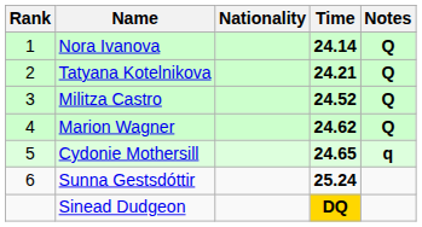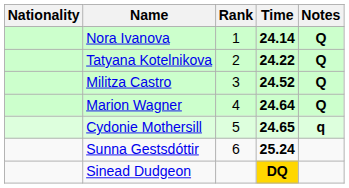 <table class="wikitable sortable" style="text-align:center">
 <tr>
+<th>Nationality</th>
+<th>Name</th>
 <th>Rank</th>
-<th>Name</th>
-<th>Nationality</th>
 <th>Time</th>
 <th>Notes</th>
 </tr>
 <tr bgcolor=ccffcc>
+<td align=left></td>
+<td align=left><a href='#'>Nora Ivanova</a></td>
 <td>1</td>
-<td align=left><a href='#'>Nora Ivanova</a></td>
-<td align=left></td>
 <td><strong>24.14</strong></td>
 <td><strong>Q</strong></td>
 </tr>
 <tr bgcolor=ccffcc>
+<td align=left></td>
+<td align=left><a href='#'>Tatyana Kotelnikova</a></td>
 <td>2</td>
-<td align=left><a href='#'>Tatyana Kotelnikova</a></td>
-<td align=left></td>
-<td><strong>24.21</strong></td>
+<td><strong>24.22</strong></td>
 <td><strong>Q</strong></td>
 </tr>
 <tr bgcolor=ccffcc>
+<td align=left></td>
+<td align=left><a href='#'>Militza Castro</a></td>
 <td>3</td>
-<td align=left><a href='#'>Militza Castro</a></td>
-<td align=left></td>
 <td><strong>24.52</strong></td>
 <td><strong>Q</strong></td>
 </tr>
 <tr bgcolor=ccffcc>
+<td align=left></td>
+<td align=left><a href='#'>Marion Wagner</a></td>
 <td>4</td>
-<td align=left><a href='#'>Marion Wagner</a></td>
-<td align=left></td>
-<td><strong>24.62</strong></td>
+<td><strong>24.64</strong></td>
 <td><strong>Q</strong></td>
 </tr>
 <tr bgcolor=ddffdd>
+<td align=left></td>
+<td align=left><a href='#'>Cydonie Mothersill</a></td>
 <td>5</td>
-<td align=left><a href='#'>Cydonie Mothersill</a></td>
-<td align=left></td>
 <td><strong>24.65</strong></td>
 <td><strong>q</strong></td>
 </tr>
 <tr>
+<td align=left></td>
+<td align=left><a href='#'>Sunna Gestsdóttir</a></td>
 <td>6</td>
-<td align=left><a href='#'>Sunna Gestsdóttir</a></td>
-<td align=left></td>
 <td><strong>25.24</strong></td>
 <td></td>
 </tr>
 <tr>
+<td align=left></td>
+<td align=left><a href='#'>Sinead Dudgeon</a></td>
 <td></td>
-<td align=left><a href='#'>Sinead Dudgeon</a></td>
-<td align=left></td>
 <td style="background: gold;"><strong>DQ</strong></td>
 <td></td>
 </tr>
 </table>
